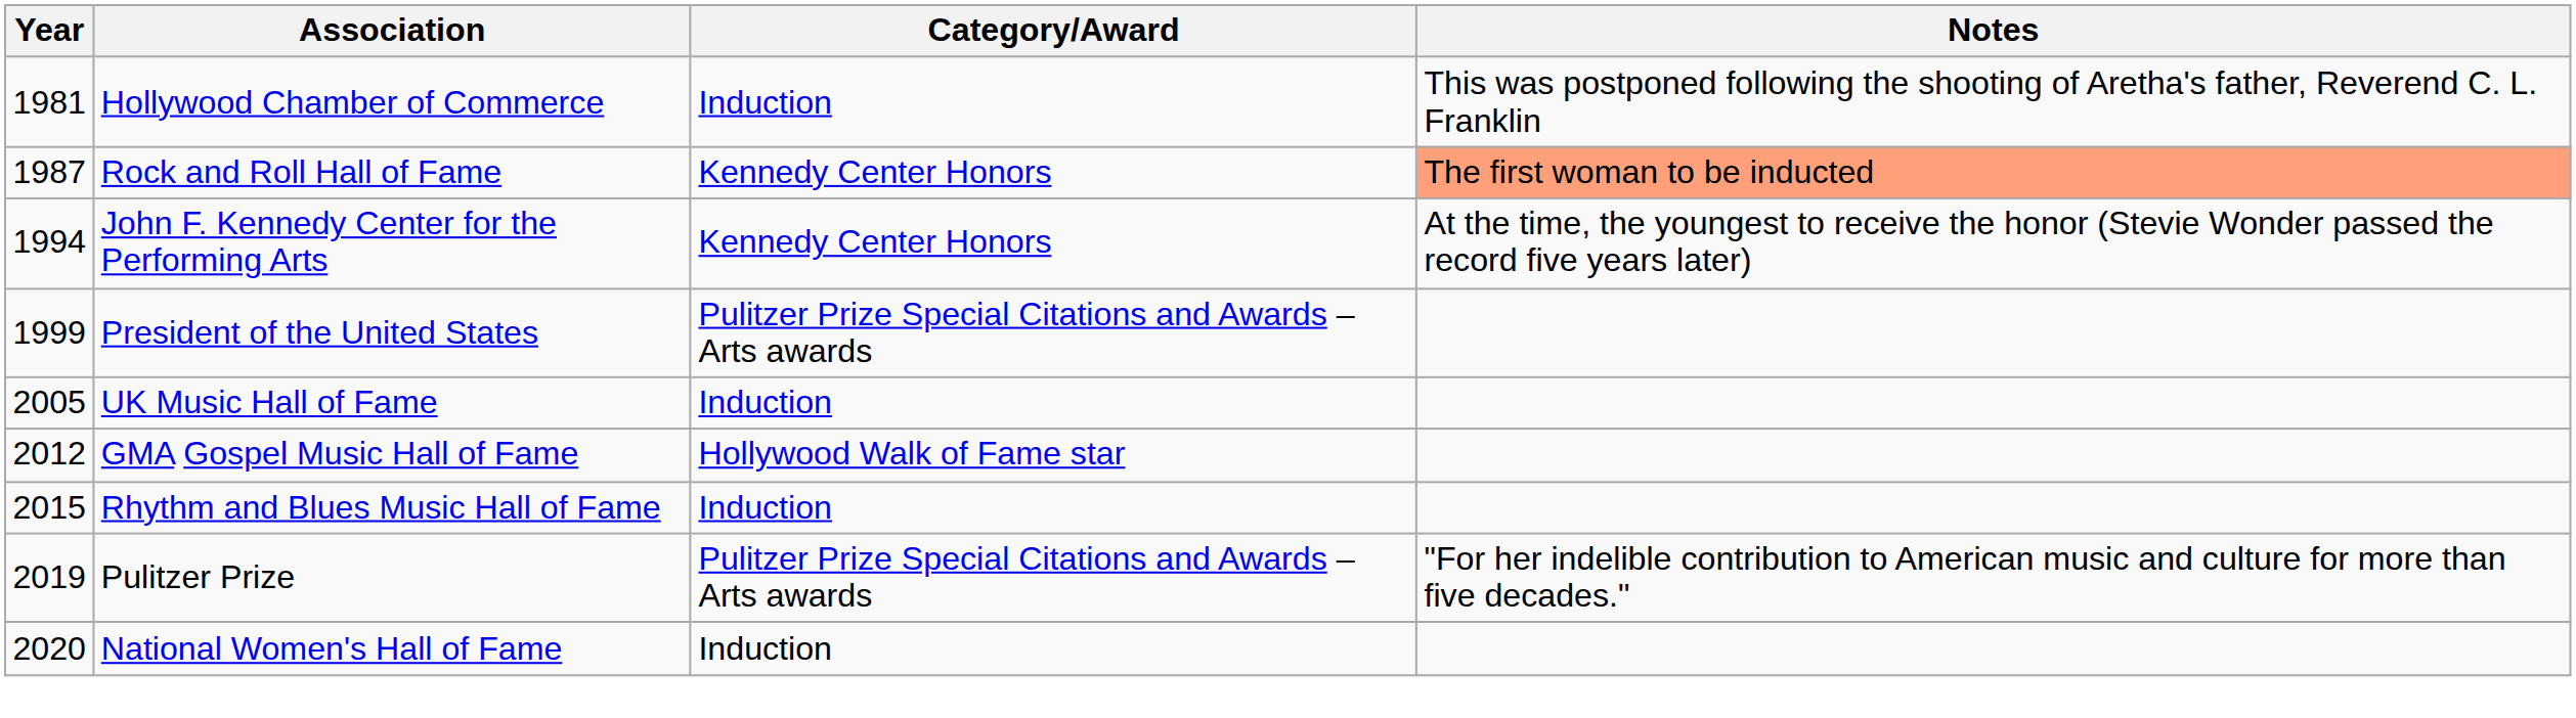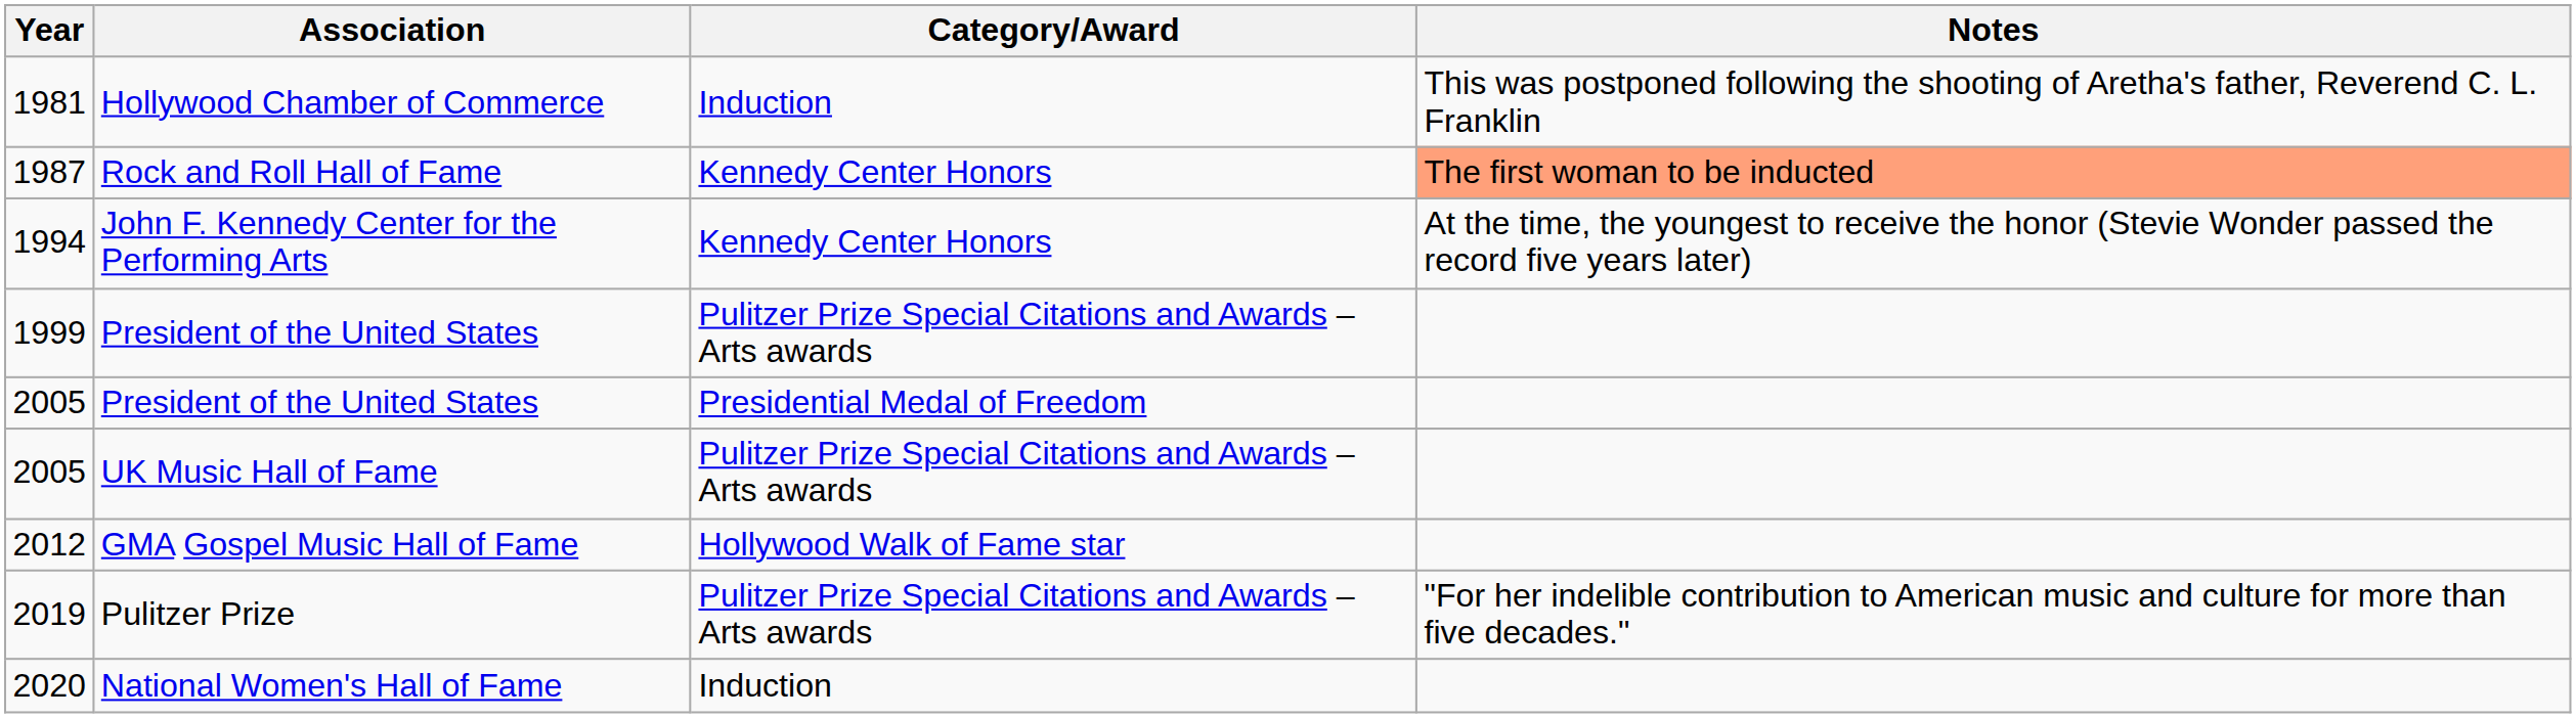 <table class="wikitable">
 <tr>
 <th>Year</th>
 <th>Association</th>
 <th>Category/Award</th>
 <th>Notes</th>
 </tr>
 <tr>
 <td>1981</td>
 <td><a href='#'>Hollywood Chamber of Commerce</a></td>
 <td><a href='#'>Induction</a></td>
 <td>This was postponed following the shooting of Aretha's father, Reverend C. L. Franklin</td>
 </tr>
 <tr>
 <td>1987</td>
 <td><a href='#'>Rock and Roll Hall of Fame</a></td>
 <td><a href='#'>Kennedy Center Honors</a></td>
 <td style="background: lightsalmon;">The first woman to be inducted</td>
 </tr>
 <tr>
 <td>1994</td>
 <td><a href='#'>John F. Kennedy Center for the Performing Arts</a></td>
 <td><a href='#'>Kennedy Center Honors</a></td>
 <td>At the time, the youngest to receive the honor (Stevie Wonder passed the record five years later)</td>
 </tr>
 <tr>
 <td>1999</td>
 <td><a href='#'>President of the United States</a></td>
 <td><a href='#'>Pulitzer Prize Special Citations and Awards</a> – Arts awards</td>
 <td></td>
 </tr>
 <tr>
 <td>2005</td>
+<td><a href='#'>President of the United States</a></td>
+<td><a href='#'>Presidential Medal of Freedom</a></td>
+<td></td>
+</tr>
+<tr>
+<td>2005</td>
 <td><a href='#'>UK Music Hall of Fame</a></td>
-<td><a href='#'>Induction</a></td>
+<td><a href='#'>Pulitzer Prize Special Citations and Awards</a> – Arts awards</td>
 <td></td>
 </tr>
 <tr>
 <td>2012</td>
 <td><a href='#'>GMA</a> <a href='#'>Gospel Music Hall of Fame</a></td>
 <td><a href='#'>Hollywood Walk of Fame star</a></td>
-<td></td>
-</tr>
-<tr>
-<td>2015</td>
-<td><a href='#'>Rhythm and Blues Music Hall of Fame</a></td>
-<td><a href='#'>Induction</a></td>
 <td></td>
 </tr>
 <tr>
 <td>2019</td>
 <td>Pulitzer Prize</td>
 <td><a href='#'>Pulitzer Prize Special Citations and Awards</a> – Arts awards</td>
 <td>"For her indelible contribution to American music and culture for more than five decades."</td>
 </tr>
 <tr>
 <td>2020</td>
 <td><a href='#'>National Women's Hall of Fame</a></td>
 <td>Induction</td>
 <td></td>
 </tr>
 </table>
